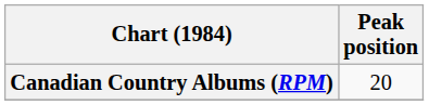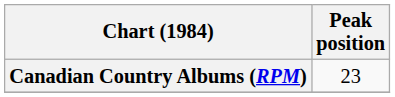 <table class="wikitable sortable plainrowheaders" style="text-align:center">
 <tr>
 <th scope="col">Chart (1984)</th>
 <th scope="col">Peak<br> position</th>
 </tr>
 <tr>
 <th scope="row">Canadian Country Albums  (<em><a href='#'>RPM</a></em>)</th>
-<td>20</td>
+<td>23</td>
 </tr>
 <tr>
 </tr>
 <tr>
 </tr>
 </table>
